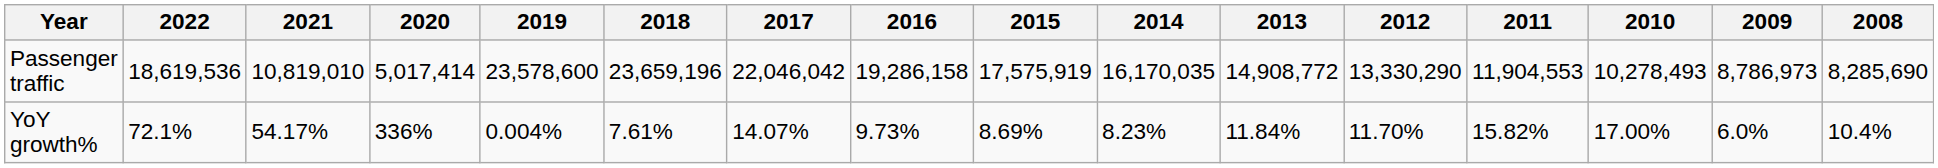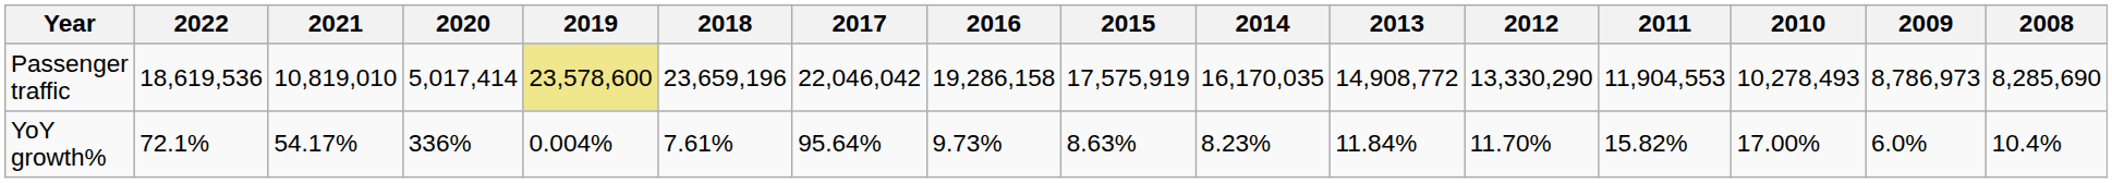 <table class="wikitable" style="margin: auto">
 <tr>
 <th>Year</th>
 <th>2022</th>
 <th>2021</th>
 <th>2020</th>
 <th>2019</th>
 <th>2018</th>
 <th>2017</th>
 <th>2016</th>
 <th>2015</th>
 <th>2014</th>
 <th>2013</th>
 <th>2012</th>
 <th>2011</th>
 <th>2010</th>
 <th>2009</th>
 <th>2008</th>
 </tr>
 <tr>
 <td>Passenger traffic</td>
 <td>18,619,536</td>
 <td>10,819,010</td>
 <td>5,017,414</td>
-<td>23,578,600</td>
+<td style="background: khaki;">23,578,600</td>
 <td>23,659,196</td>
 <td>22,046,042</td>
 <td>19,286,158</td>
 <td>17,575,919</td>
 <td>16,170,035</td>
 <td>14,908,772</td>
 <td>13,330,290</td>
 <td>11,904,553</td>
 <td>10,278,493</td>
 <td>8,786,973</td>
 <td>8,285,690</td>
 </tr>
 <tr>
 <td>YoY growth%</td>
 <td> 72.1%</td>
 <td> 54.17%</td>
 <td> 336%</td>
 <td> 0.004%</td>
 <td> 7.61%</td>
-<td> 14.07%</td>
+<td> 95.64%</td>
 <td> 9.73%</td>
-<td> 8.69%</td>
+<td> 8.63%</td>
 <td> 8.23%</td>
 <td> 11.84%</td>
 <td> 11.70%</td>
 <td> 15.82%</td>
 <td> 17.00%</td>
 <td> 6.0%</td>
 <td> 10.4%</td>
 </tr>
 </table>
